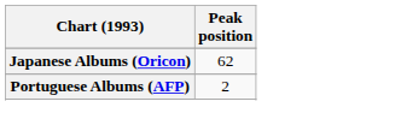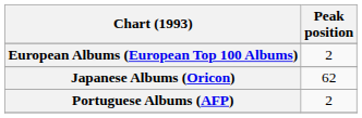 <table class="wikitable plainrowheaders sortable" style="text-align:center">
 <tr>
 <th>Chart (1993)</th>
 <th>Peak<br>position</th>
 </tr>
 <tr>
 </tr>
 <tr>
 </tr>
 <tr>
 </tr>
 <tr>
+</tr>
+<tr>
+<th scope="row">European Albums (<a href='#'>European Top 100 Albums</a>)</th>
+<td>2</td>
 </tr>
 <tr>
 </tr>
 <tr>
 <th scope="row">Japanese Albums (<a href='#'>Oricon</a>)</th>
 <td align="center">62</td>
 </tr>
 <tr>
 </tr>
 <tr>
 </tr>
 <tr>
 <th scope="row">Portuguese Albums (<a href='#'>AFP</a>)</th>
 <td style="text-align:center;">2</td>
 </tr>
 <tr>
 </tr>
 <tr>
 </tr>
 <tr>
 </tr>
 <tr>
 </tr>
 </table>
